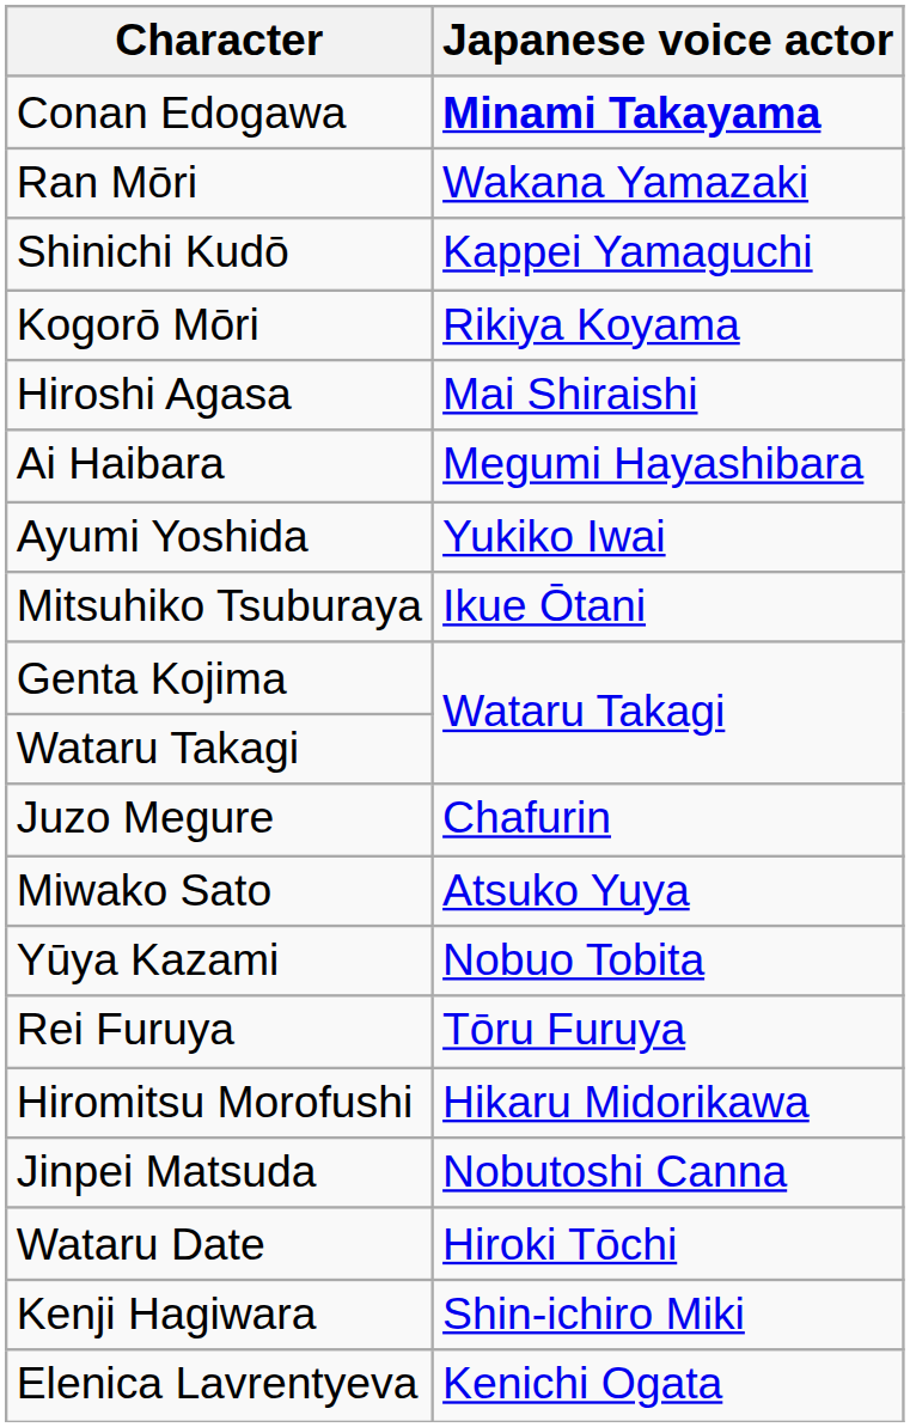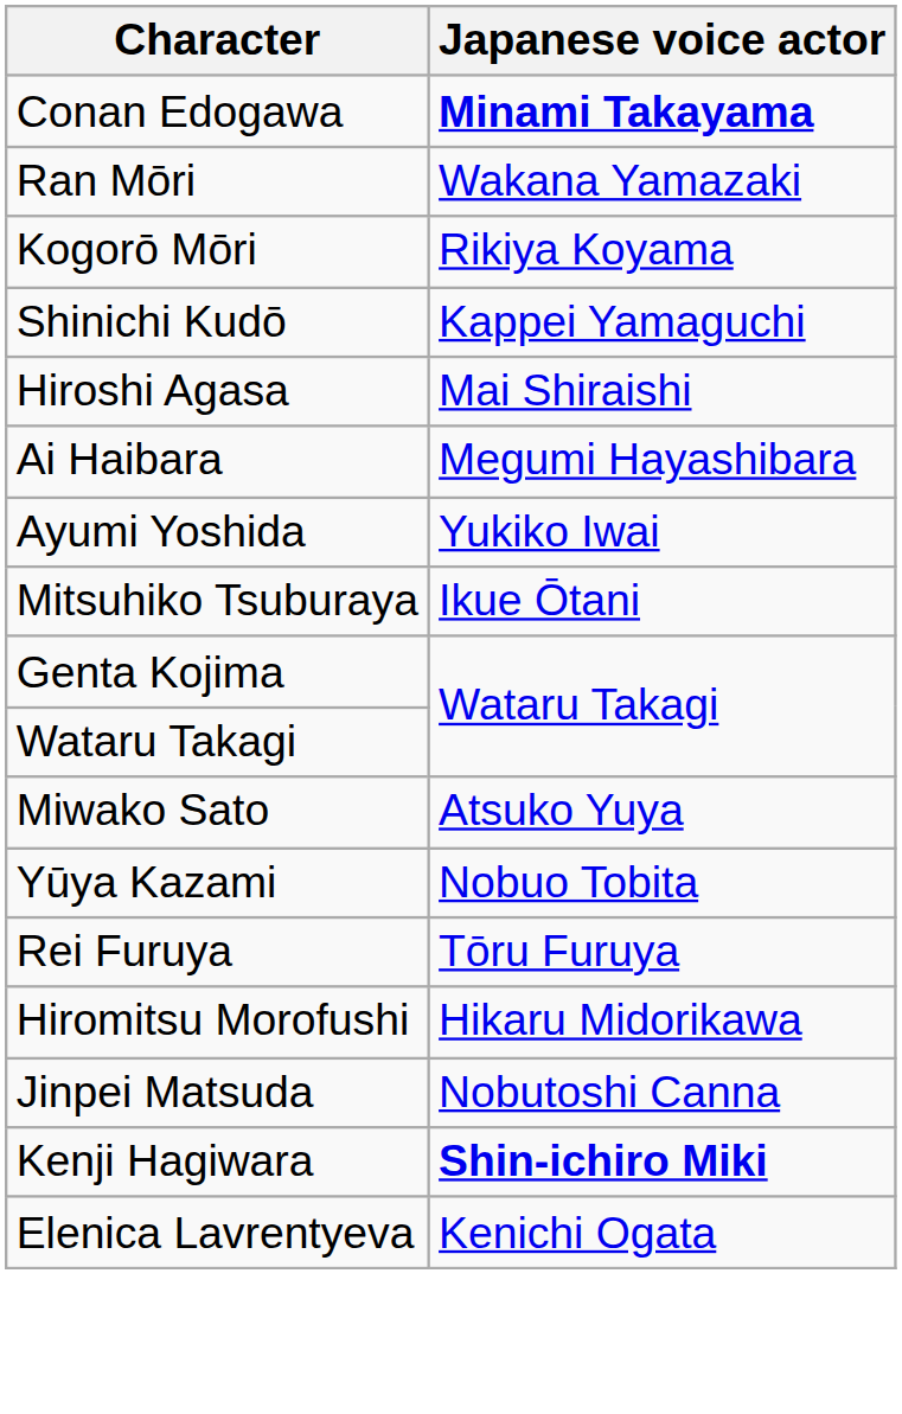 <table class="wikitable">
 <tr>
 <th>Character</th>
 <th>Japanese voice actor</th>
 </tr>
 <tr>
 <td>Conan Edogawa</td>
 <td><strong><a href='#'>Minami Takayama</a></strong></td>
 </tr>
 <tr>
 <td>Ran Mōri</td>
 <td><a href='#'>Wakana Yamazaki</a></td>
 </tr>
 <tr>
+<td>Kogorō Mōri</td>
+<td><a href='#'>Rikiya Koyama</a></td>
+</tr>
+<tr>
 <td>Shinichi Kudō</td>
 <td><a href='#'>Kappei Yamaguchi</a></td>
-</tr>
-<tr>
-<td>Kogorō Mōri</td>
-<td><a href='#'>Rikiya Koyama</a></td>
 </tr>
 <tr>
 <td>Hiroshi Agasa</td>
 <td><a href='#'>Mai Shiraishi</a></td>
 </tr>
 <tr>
 <td>Ai Haibara</td>
 <td><a href='#'>Megumi Hayashibara</a></td>
 </tr>
 <tr>
 <td>Ayumi Yoshida</td>
 <td><a href='#'>Yukiko Iwai</a></td>
 </tr>
 <tr>
 <td>Mitsuhiko Tsuburaya</td>
 <td><a href='#'>Ikue Ōtani</a></td>
 </tr>
 <tr>
 <td>Genta Kojima</td>
 <td rowspan="2"><a href='#'>Wataru Takagi</a></td>
 </tr>
 <tr>
 <td>Wataru Takagi</td>
 </tr>
 <tr>
-<td>Juzo Megure</td>
-<td><a href='#'>Chafurin</a></td>
-</tr>
-<tr>
 <td>Miwako Sato</td>
 <td><a href='#'>Atsuko Yuya</a></td>
 </tr>
 <tr>
 <td>Yūya Kazami</td>
 <td><a href='#'>Nobuo Tobita</a></td>
 </tr>
 <tr>
 <td>Rei Furuya</td>
 <td><a href='#'>Tōru Furuya</a></td>
 </tr>
 <tr>
 <td>Hiromitsu Morofushi</td>
 <td><a href='#'>Hikaru Midorikawa</a></td>
 </tr>
 <tr>
 <td>Jinpei Matsuda</td>
 <td><a href='#'>Nobutoshi Canna</a></td>
 </tr>
 <tr>
-<td>Wataru Date</td>
-<td><a href='#'>Hiroki Tōchi</a></td>
-</tr>
-<tr>
 <td>Kenji Hagiwara</td>
-<td><a href='#'>Shin-ichiro Miki</a></td>
+<td><strong><a href='#'>Shin-ichiro Miki</a></strong></td>
 </tr>
 <tr>
 <td>Elenica Lavrentyeva</td>
 <td><a href='#'>Kenichi Ogata</a></td>
 </tr>
 </table>
